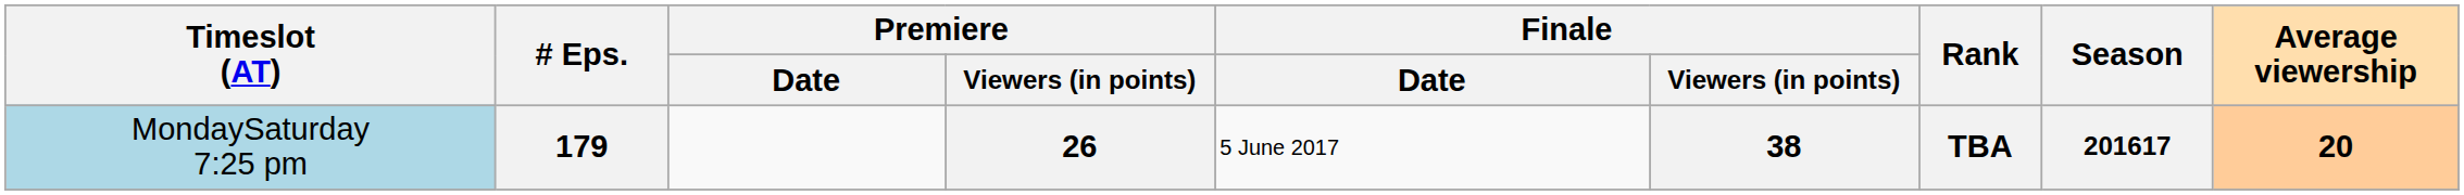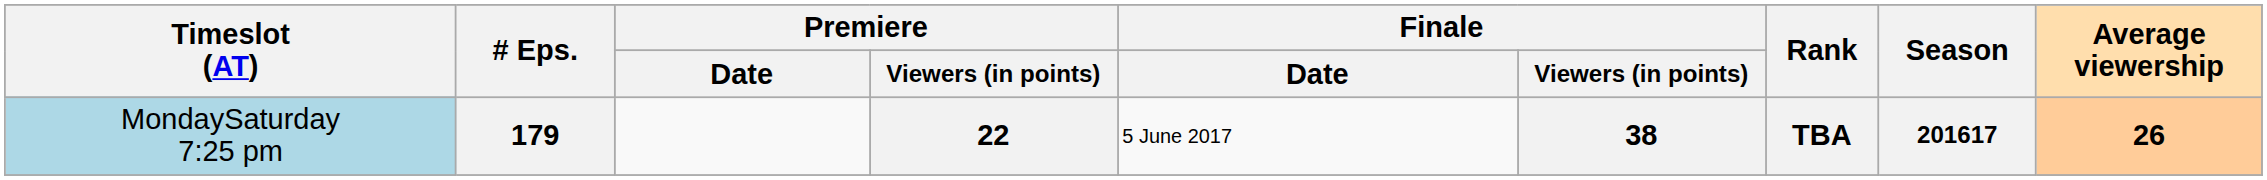 <table class="wikitable">
 <tr>
 <th style="width:20%;" rowspan="2">Timeslot <br> (<a href='#'>AT</a>)</th>
 <th style="width:7%;" rowspan="2"># Eps.</th>
 <th colspan=2>Premiere</th>
 <th colspan=2>Finale</th>
 <th style="width:5%;" rowspan="2">Rank</th>
 <th style="width:7%;" rowspan="2">Season</th>
 <th style="width:10%; background:#ffdead;" rowspan="2">Average viewership</th>
 </tr>
 <tr>
 <th>Date</th>
 <th span style="width:11%; font-size:smaller; line-height:100%;">Viewers (in points)</th>
 <th>Date</th>
 <th span style="width:11%; font-size:smaller; line-height:100%;">Viewers (in points)</th>
 </tr>
 <tr>
 <td rowspan="1" style="background: lightblue; text-align:center;">MondaySaturday <br>7:25 pm</td>
 <th>179</th>
 <td style="font-size:11px;line-height:110%"></td>
-<th>26</th>
+<th>22</th>
 <td style="font-size:11px;line-height:110%">5 June 2017</td>
 <th>38</th>
 <th>TBA</th>
 <th style="font-size:smaller">201617</th>
-<th style="background:#fc9;">20</th>
+<th style="background:#fc9;">26</th>
 </tr>
 </table>
